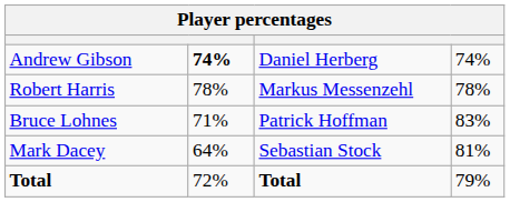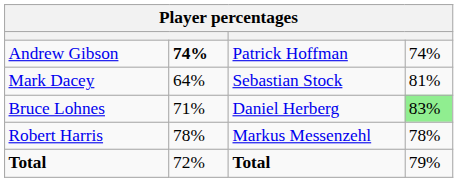 <table class="wikitable">
 <tr>
 <th colspan=4 width=400>Player percentages</th>
 </tr>
 <tr>
 <th colspan=2 width=200></th>
 <th colspan=2 width=200></th>
 </tr>
 <tr>
 <td><a href='#'>Andrew Gibson</a></td>
 <td><strong>74%</strong></td>
+<td><a href='#'>Patrick Hoffman</a></td>
+<td>74%</td>
+</tr>
+<tr>
+<td><a href='#'>Mark Dacey</a></td>
+<td>64%</td>
+<td><a href='#'>Sebastian Stock</a></td>
+<td>81%</td>
+</tr>
+<tr>
+<td><a href='#'>Bruce Lohnes</a></td>
+<td>71%</td>
 <td><a href='#'>Daniel Herberg</a></td>
-<td>74%</td>
+<td style="background: lightgreen;">83%</td>
 </tr>
 <tr>
 <td><a href='#'>Robert Harris</a></td>
 <td>78%</td>
 <td><a href='#'>Markus Messenzehl</a></td>
 <td>78%</td>
 </tr>
 <tr>
-<td><a href='#'>Bruce Lohnes</a></td>
-<td>71%</td>
-<td><a href='#'>Patrick Hoffman</a></td>
-<td>83%</td>
-</tr>
-<tr>
-<td><a href='#'>Mark Dacey</a></td>
-<td>64%</td>
-<td><a href='#'>Sebastian Stock</a></td>
-<td>81%</td>
-</tr>
-<tr>
 <td><strong>Total</strong></td>
 <td>72%</td>
 <td><strong>Total</strong></td>
 <td>79%</td>
 </tr>
 </table>
